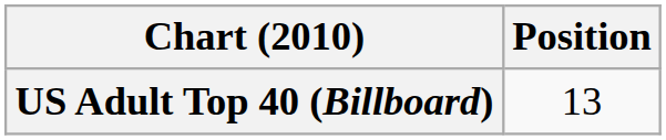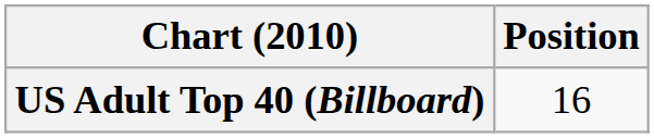 <table class="wikitable plainrowheaders">
 <tr>
 <th>Chart (2010)</th>
 <th>Position</th>
 </tr>
 <tr>
 <th scope="row">US Adult Top 40 (<em>Billboard</em>)</th>
-<td style="text-align:center;">13</td>
+<td style="text-align:center;">16</td>
 </tr>
 </table>
